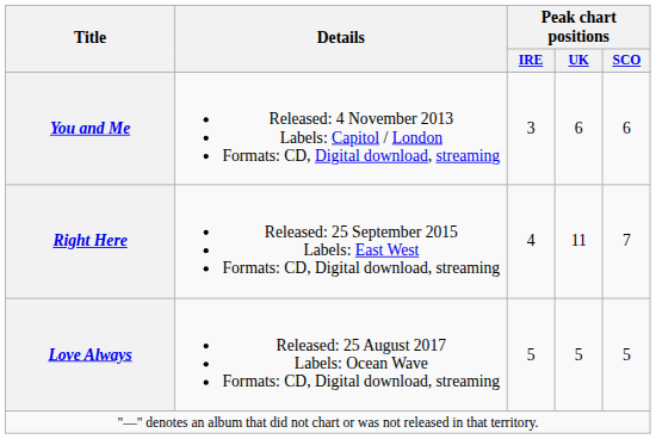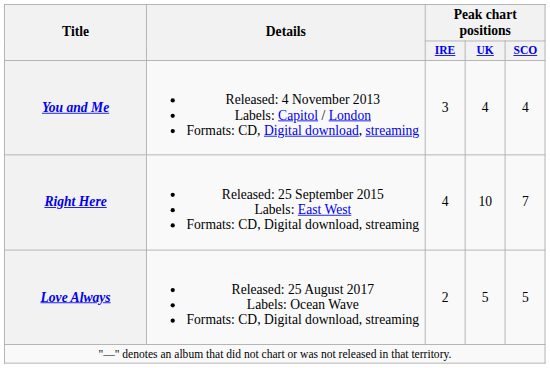 <table class="wikitable plainrowheaders" style="text-align:center;">
 <tr>
 <th scope="col" rowspan="2" style="width:10em;">Title</th>
 <th scope="col" rowspan="2" style="width:20em;">Details</th>
 <th scope="col" colspan="3">Peak chart positions</th>
 </tr>
 <tr>
 <th scope="col" style="width:3em;font-size:85%;"><a href='#'>IRE</a><br></th>
 <th scope="col" style="width:3em;font-size:85%;"><a href='#'>UK</a><br></th>
 <th scope="col" style="width:3em;font-size:85%;"><a href='#'>SCO</a><br></th>
 </tr>
 <tr>
 <th scope="row"><em><a href='#'>You and Me</a></em></th>
 <td><br><ul><li>Released: 4 November 2013</li><li>Labels: <a href='#'>Capitol</a> / <a href='#'>London</a></li><li>Formats: CD, <a href='#'>Digital download</a>, <a href='#'>streaming</a></li></ul></td>
 <td>3</td>
-<td>6</td>
-<td>6</td>
+<td>4</td>
+<td>4</td>
 </tr>
 <tr>
 <th scope="row"><em><a href='#'>Right Here</a></em></th>
 <td><br><ul><li>Released: 25 September 2015</li><li>Labels: <a href='#'>East West</a></li><li>Formats: CD, Digital download, streaming</li></ul></td>
 <td>4</td>
-<td>11</td>
+<td>10</td>
 <td>7</td>
 </tr>
 <tr>
 <th scope="row"><em><a href='#'>Love Always</a></em></th>
 <td><br><ul><li>Released: 25 August 2017</li><li>Labels: Ocean Wave</li><li>Formats: CD, Digital download, streaming</li></ul></td>
-<td>5</td>
+<td>2</td>
 <td>5</td>
 <td>5</td>
 </tr>
 <tr>
 <td colspan="20" style="font-size:85%">"—" denotes an album that did not chart or was not released in that territory.</td>
 </tr>
 </table>
